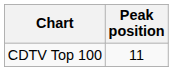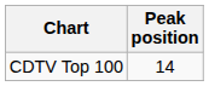 <table class="wikitable">
 <tr>
 <th>Chart</th>
 <th>Peak<br>position</th>
 </tr>
 <tr>
 <td>CDTV Top 100</td>
-<td align="center">11</td>
+<td align="center">14</td>
 </tr>
 </table>
